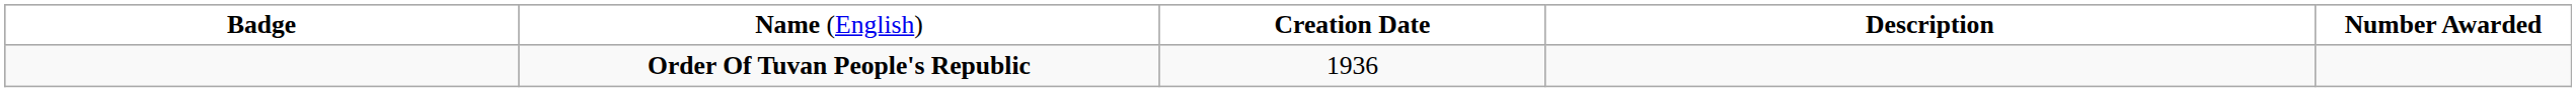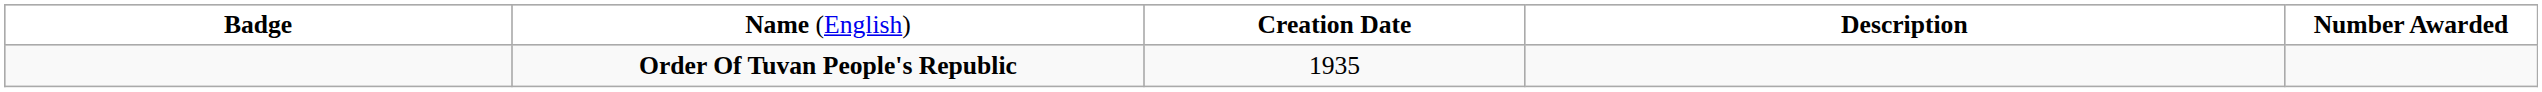 <table class="wikitable" width="100%" style="text-align:center;">
 <tr>
 <td width="20%" bgcolor="#FFFFFF"><strong>Badge</strong></td>
 <td width="25%" bgcolor="#FFFFFF"><strong>Name</strong> (<a href='#'>English</a>)</td>
 <td width="15%" bgcolor="#FFFFFF"><strong>Creation Date</strong></td>
 <td width="30%" bgcolor="#FFFFFF"><strong>Description</strong></td>
 <td width="10%" bgcolor="#FFFFFF"><strong>Number Awarded</strong></td>
 </tr>
 <tr>
 <td></td>
 <td><strong>Order Of Tuvan People's Republic</strong></td>
-<td>1936</td>
+<td>1935</td>
 <td></td>
 <td></td>
 </tr>
 </table>
